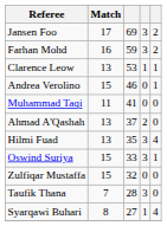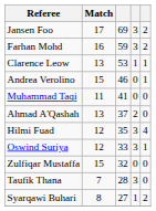 <table class="wikitable plainrowheaders sortable" style="font-size:80%">
 <tr>
 <th>Referee</th>
 <th>Match</th>
 <th></th>
 <th></th>
 <th></th>
 </tr>
 <tr>
 <td>Jansen Foo</td>
 <td align="center" rowspan="1">17</td>
 <td align="center" rowspan="1">69</td>
 <td align="center" rowspan="1">3</td>
 <td align="center" rowspan="1">2</td>
 </tr>
 <tr>
 <td>Farhan Mohd</td>
 <td align="center" rowspan="1">16</td>
 <td align="center" rowspan="1">59</td>
 <td align="center" rowspan="1">3</td>
 <td align="center" rowspan="1">2</td>
 </tr>
 <tr>
 <td>Clarence Leow</td>
 <td align="center" rowspan="1">13</td>
 <td align="center" rowspan="1">53</td>
 <td align="center" rowspan="1">1</td>
 <td align="center" rowspan="1">1</td>
 </tr>
 <tr>
 <td>Andrea Verolino</td>
 <td align="center" rowspan="1">15</td>
 <td align="center" rowspan="1">46</td>
 <td align="center" rowspan="1">0</td>
 <td align="center" rowspan="1">1</td>
 </tr>
 <tr>
 <td><a href='#'>Muhammad Taqi</a></td>
 <td align="center" rowspan="1">11</td>
 <td align="center" rowspan="1">41</td>
 <td align="center" rowspan="1">0</td>
 <td align="center" rowspan="1">0</td>
 </tr>
 <tr>
 <td>Ahmad A'Qashah</td>
 <td align="center" rowspan="1">13</td>
 <td align="center" rowspan="1">37</td>
 <td align="center" rowspan="1">2</td>
 <td align="center" rowspan="1">0</td>
 </tr>
 <tr>
 <td>Hilmi Fuad</td>
-<td align="center" rowspan="1">13</td>
+<td align="center" rowspan="1">12</td>
 <td align="center" rowspan="1">35</td>
 <td align="center" rowspan="1">3</td>
 <td align="center" rowspan="1">4</td>
 </tr>
 <tr>
 <td><a href='#'>Oswind Suriya</a></td>
-<td align="center" rowspan="1">15</td>
+<td align="center" rowspan="1">12</td>
 <td align="center" rowspan="1">33</td>
 <td align="center" rowspan="1">3</td>
 <td align="center" rowspan="1">1</td>
 </tr>
 <tr>
 <td>Zulfiqar Mustaffa</td>
 <td align="center" rowspan="1">15</td>
 <td align="center" rowspan="1">32</td>
 <td align="center" rowspan="1">0</td>
 <td align="center" rowspan="1">0</td>
 </tr>
 <tr>
 <td>Taufik Thana</td>
 <td align="center" rowspan="1">7</td>
 <td align="center" rowspan="1">28</td>
 <td align="center" rowspan="1">3</td>
 <td align="center" rowspan="1">0</td>
 </tr>
 <tr>
 <td>Syarqawi Buhari</td>
 <td align="center" rowspan="1">8</td>
 <td align="center" rowspan="1">27</td>
 <td align="center" rowspan="1">1</td>
-<td align="center" rowspan="1">4</td>
+<td align="center" rowspan="1">2</td>
 </tr>
 <tr>
 </tr>
 </table>
